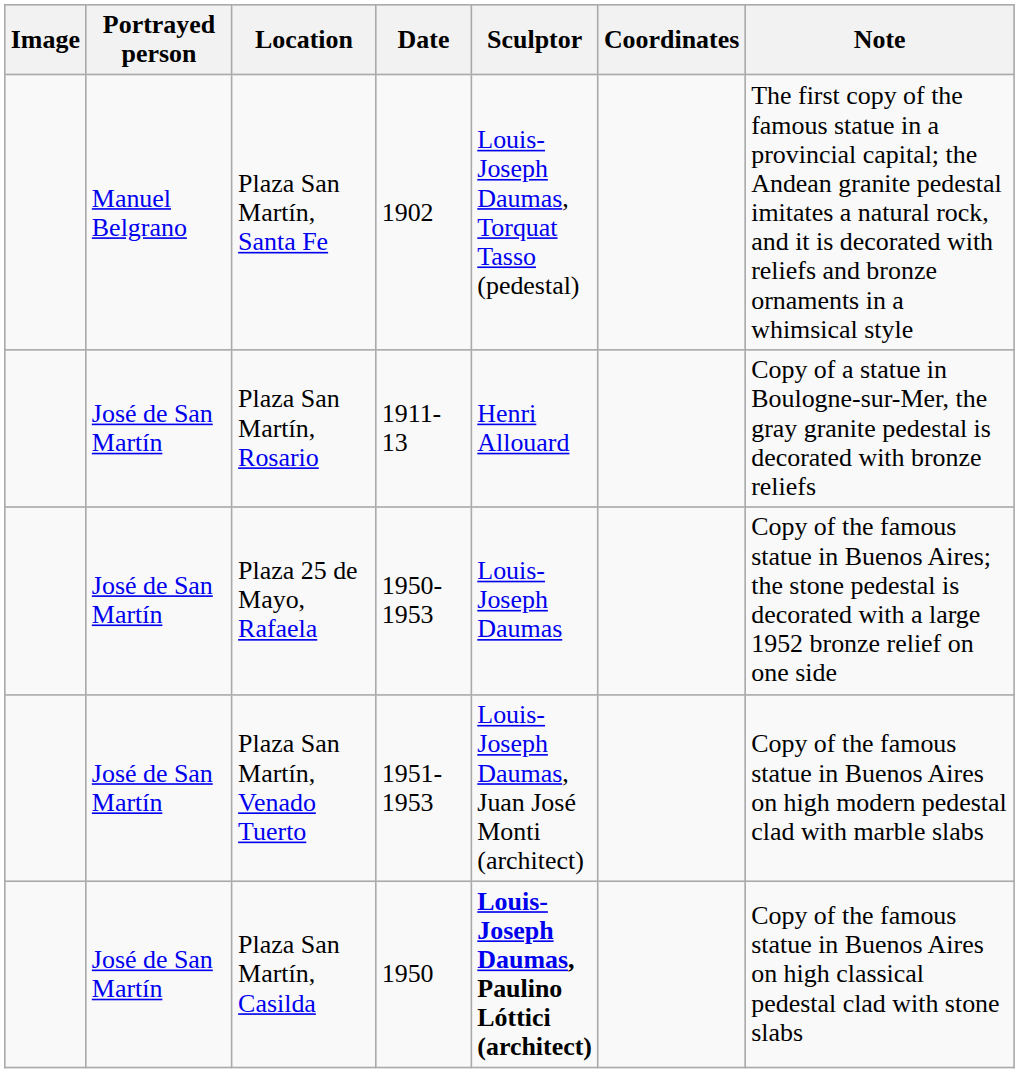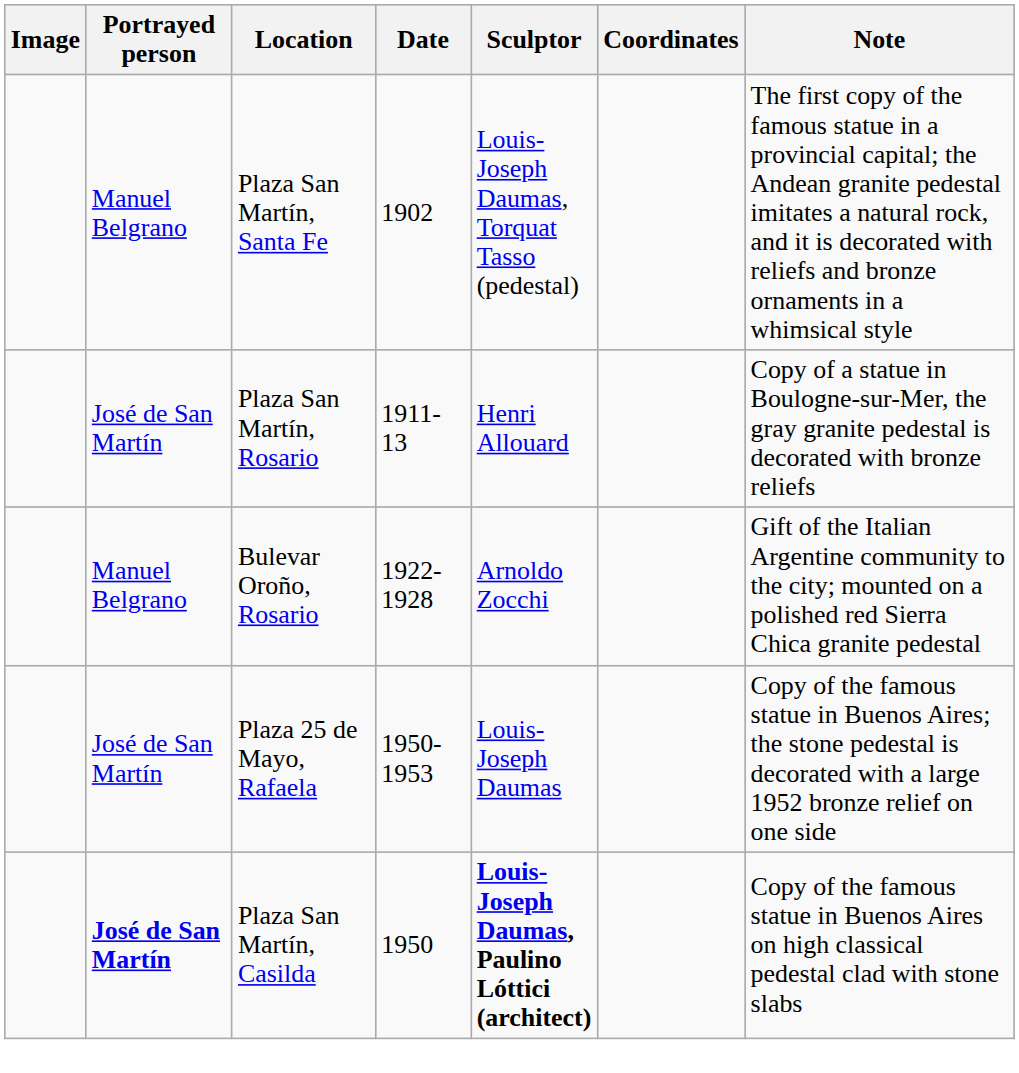 <table class="wikitable sortable"  style="width:100%;">
 <tr>
 <th width="5%" align="left" class="unsortable">Image</th>
 <th width="15%" align="left">Portrayed person</th>
 <th width="15%" align="left">Location</th>
 <th width="10%" align="left">Date</th>
 <th width="10%" align="left">Sculptor</th>
 <th width="10%" align="left">Coordinates</th>
 <th width="30%" align="left">Note</th>
 </tr>
 <tr>
 <td></td>
 <td><a href='#'>Manuel Belgrano</a></td>
 <td>Plaza San Martín, <a href='#'>Santa Fe</a></td>
 <td>1902</td>
 <td><a href='#'>Louis-Joseph Daumas</a>, <a href='#'>Torquat Tasso</a> (pedestal)</td>
 <td></td>
 <td>The first copy of the famous statue in a provincial capital; the Andean granite pedestal imitates a natural rock, and it is decorated with reliefs and bronze ornaments in a whimsical style</td>
 </tr>
 <tr>
 <td></td>
 <td><a href='#'>José de San Martín</a></td>
 <td>Plaza San Martín, <a href='#'>Rosario</a></td>
 <td>1911-13</td>
 <td><a href='#'>Henri Allouard</a></td>
 <td></td>
 <td>Copy of a statue in Boulogne-sur-Mer, the gray granite pedestal is decorated with bronze reliefs</td>
 </tr>
 <tr>
 <td></td>
+<td><a href='#'>Manuel Belgrano</a></td>
+<td>Bulevar Oroño, <a href='#'>Rosario</a></td>
+<td>1922-1928</td>
+<td><a href='#'>Arnoldo Zocchi</a></td>
+<td></td>
+<td>Gift of the Italian Argentine community to the city; mounted on a polished red Sierra Chica granite pedestal</td>
+</tr>
+<tr>
+<td></td>
 <td><a href='#'>José de San Martín</a></td>
 <td>Plaza 25 de Mayo, <a href='#'>Rafaela</a></td>
 <td>1950-1953</td>
 <td><a href='#'>Louis-Joseph Daumas</a></td>
 <td></td>
 <td>Copy of the famous statue in Buenos Aires; the stone pedestal is decorated with a large 1952 bronze relief on one side</td>
 </tr>
 <tr>
 <td></td>
-<td><a href='#'>José de San Martín</a></td>
-<td>Plaza San Martín, <a href='#'>Venado Tuerto</a></td>
-<td>1951-1953</td>
-<td><a href='#'>Louis-Joseph Daumas</a>, Juan José Monti (architect)</td>
-<td></td>
-<td>Copy of the famous statue in Buenos Aires on high modern pedestal clad with marble slabs</td>
-</tr>
-<tr>
-<td></td>
-<td><a href='#'>José de San Martín</a></td>
+<td><strong><a href='#'>José de San Martín</a></strong></td>
 <td>Plaza San Martín, <a href='#'>Casilda</a></td>
 <td>1950</td>
 <td><strong><a href='#'>Louis-Joseph Daumas</a>, Paulino Lóttici (architect)</strong></td>
 <td></td>
 <td>Copy of the famous statue in Buenos Aires on high classical pedestal clad with stone slabs</td>
 </tr>
 </table>
